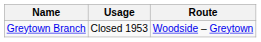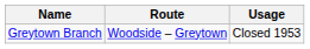 <table class="wikitable">
 <tr>
 <th>Name</th>
+<th>Route</th>
 <th>Usage</th>
-<th>Route</th>
 </tr>
 <tr>
 <td><a href='#'>Greytown Branch</a></td>
+<td><a href='#'>Woodside</a> – <a href='#'>Greytown</a></td>
 <td>Closed 1953</td>
-<td><a href='#'>Woodside</a> – <a href='#'>Greytown</a></td>
 </tr>
 </table>
